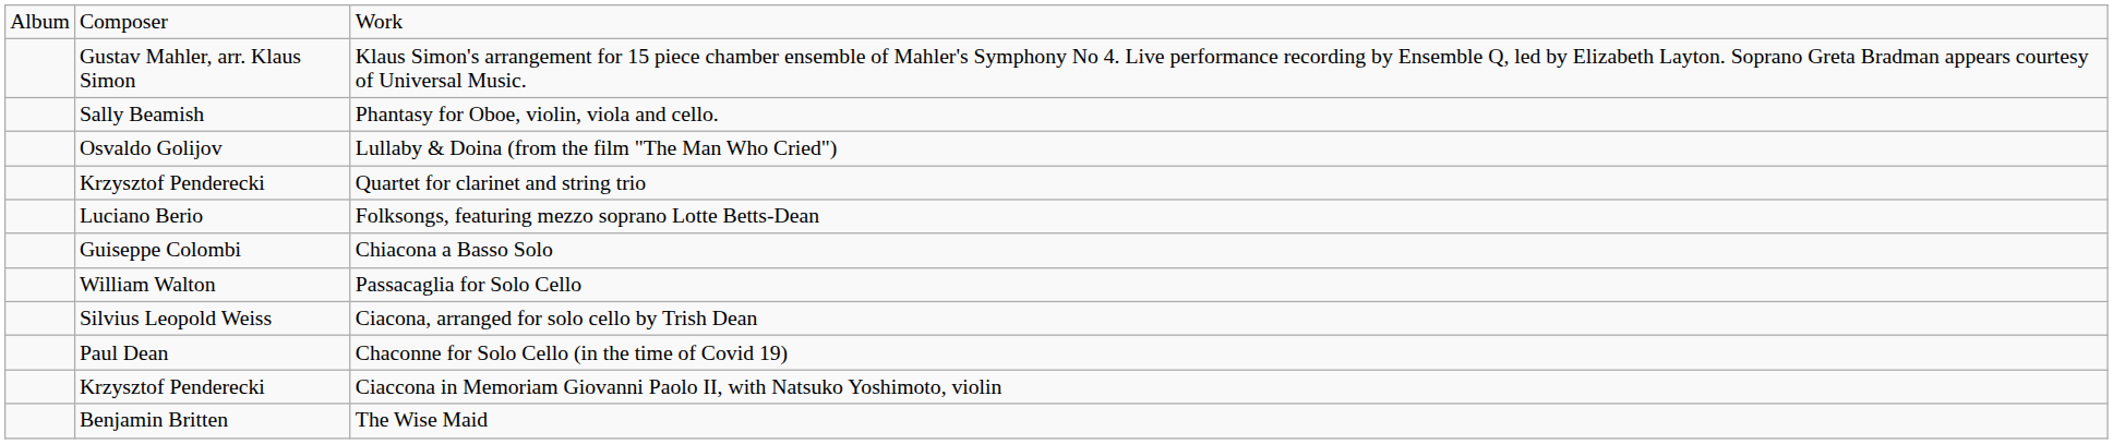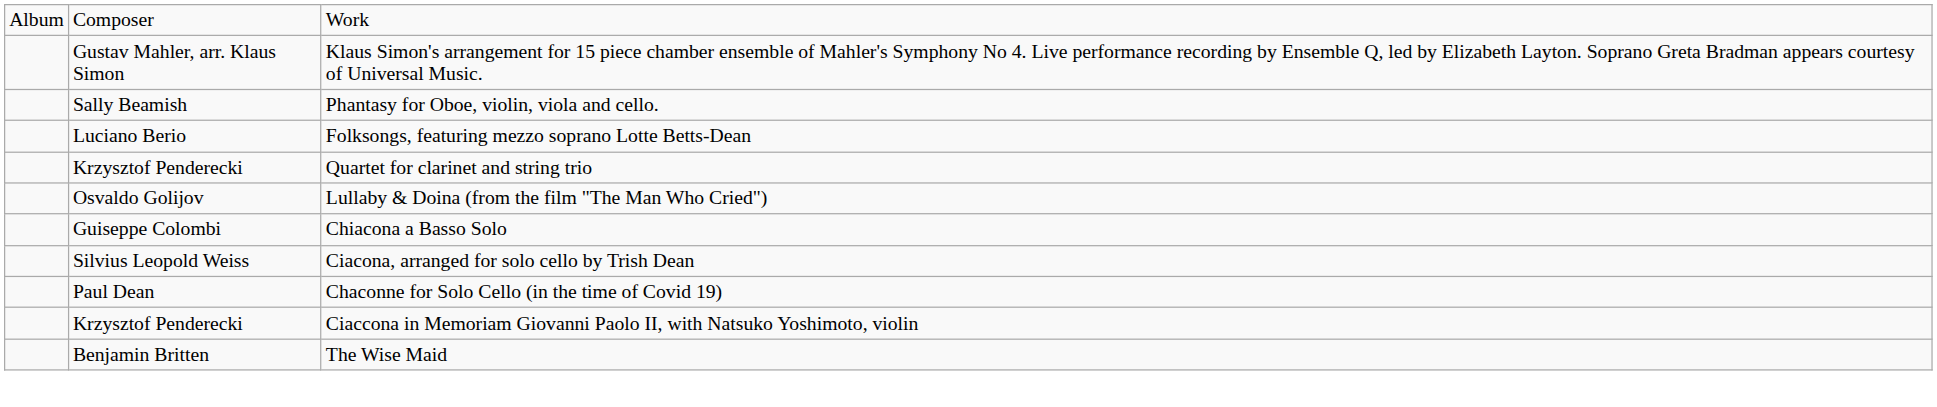 <table class="wikitable">
 <tr>
 <td>Album</td>
 <td>Composer</td>
 <td>Work</td>
 </tr>
 <tr>
 <td></td>
 <td>Gustav Mahler, arr. Klaus Simon</td>
 <td>Klaus Simon's arrangement for 15 piece chamber ensemble of Mahler's Symphony No 4. Live performance recording by Ensemble Q, led by Elizabeth Layton. Soprano Greta Bradman appears courtesy of Universal Music.</td>
 </tr>
 <tr>
 <td></td>
 <td>Sally Beamish</td>
 <td>Phantasy for Oboe, violin, viola and cello.</td>
 </tr>
 <tr>
 <td></td>
-<td>Osvaldo Golijov</td>
-<td>Lullaby & Doina (from the film "The Man Who Cried")</td>
+<td>Luciano Berio</td>
+<td>Folksongs, featuring mezzo soprano Lotte Betts-Dean</td>
 </tr>
 <tr>
 <td></td>
 <td>Krzysztof Penderecki</td>
 <td>Quartet for clarinet and string trio</td>
 </tr>
 <tr>
 <td></td>
-<td>Luciano Berio</td>
-<td>Folksongs, featuring mezzo soprano Lotte Betts-Dean</td>
+<td>Osvaldo Golijov</td>
+<td>Lullaby & Doina (from the film "The Man Who Cried")</td>
 </tr>
 <tr>
 <td></td>
 <td>Guiseppe Colombi</td>
 <td>Chiacona a Basso Solo</td>
-</tr>
-<tr>
-<td></td>
-<td>William Walton</td>
-<td>Passacaglia for Solo Cello</td>
 </tr>
 <tr>
 <td></td>
 <td>Silvius Leopold Weiss</td>
 <td>Ciacona, arranged for solo cello by Trish Dean</td>
 </tr>
 <tr>
 <td></td>
 <td>Paul Dean</td>
 <td>Chaconne for Solo Cello (in the time of Covid 19)</td>
 </tr>
 <tr>
 <td></td>
 <td>Krzysztof Penderecki</td>
 <td>Ciaccona in Memoriam Giovanni Paolo II, with Natsuko Yoshimoto, violin</td>
 </tr>
 <tr>
 <td></td>
 <td>Benjamin Britten</td>
 <td>The Wise Maid</td>
 </tr>
 </table>
